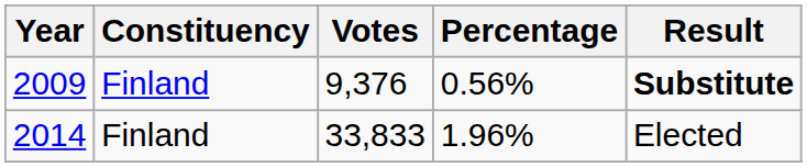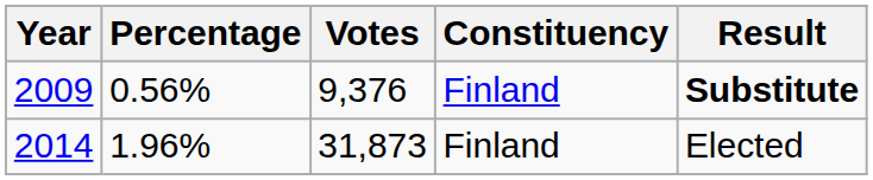 <table class="wikitable">
 <tr>
 <th>Year</th>
+<th>Percentage</th>
+<th>Votes</th>
 <th>Constituency</th>
-<th>Votes</th>
-<th>Percentage</th>
 <th>Result</th>
 </tr>
 <tr>
 <td><a href='#'>2009</a></td>
+<td>0.56%</td>
+<td>9,376</td>
 <td><a href='#'>Finland</a></td>
-<td>9,376</td>
-<td>0.56%</td>
 <td><strong>Substitute</strong></td>
 </tr>
 <tr>
 <td><a href='#'>2014</a></td>
+<td>1.96%</td>
+<td>31,873</td>
 <td>Finland</td>
-<td>33,833</td>
-<td>1.96%</td>
 <td>Elected</td>
 </tr>
 </table>
